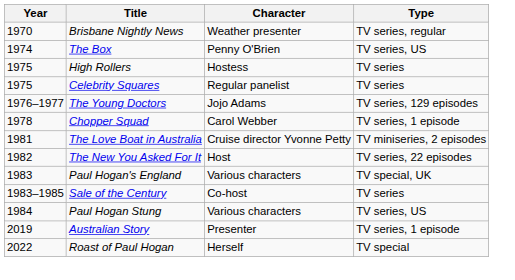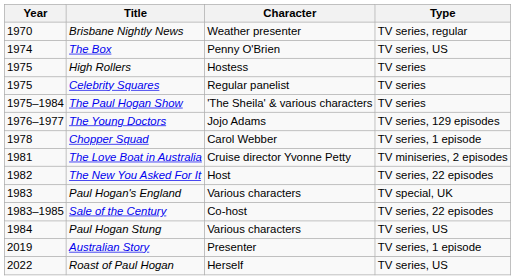 <table class="wikitable">
 <tr>
 <th>Year</th>
 <th>Title</th>
 <th>Character</th>
 <th>Type</th>
 </tr>
 <tr>
 <td>1970</td>
 <td><em>Brisbane Nightly News</em></td>
 <td>Weather presenter</td>
 <td>TV series, regular</td>
 </tr>
 <tr>
 <td>1974</td>
 <td><em><a href='#'>The Box</a></em></td>
 <td>Penny O'Brien</td>
 <td>TV series, US</td>
 </tr>
 <tr>
 <td>1975</td>
 <td><em>High Rollers</em></td>
 <td>Hostess</td>
 <td>TV series</td>
 </tr>
 <tr>
 <td>1975</td>
 <td><em><a href='#'>Celebrity Squares</a></em></td>
 <td>Regular panelist</td>
+<td>TV series</td>
+</tr>
+<tr>
+<td>1975–1984</td>
+<td><em><a href='#'>The Paul Hogan Show</a></em></td>
+<td>'The Sheila' & various characters</td>
 <td>TV series</td>
 </tr>
 <tr>
 <td>1976–1977</td>
 <td><em><a href='#'>The Young Doctors</a></em></td>
 <td>Jojo Adams</td>
 <td>TV series, 129 episodes</td>
 </tr>
 <tr>
 <td>1978</td>
 <td><em><a href='#'>Chopper Squad</a></em></td>
 <td>Carol Webber</td>
 <td>TV series, 1 episode</td>
 </tr>
 <tr>
 <td>1981</td>
 <td><em><a href='#'>The Love Boat in Australia</a></em></td>
 <td>Cruise director Yvonne Petty</td>
 <td>TV miniseries, 2 episodes</td>
 </tr>
 <tr>
 <td>1982</td>
 <td><em><a href='#'>The New You Asked For It</a></em></td>
 <td>Host</td>
 <td>TV series, 22 episodes</td>
 </tr>
 <tr>
 <td>1983</td>
 <td><em>Paul Hogan's England</em></td>
 <td>Various characters</td>
 <td>TV special, UK</td>
 </tr>
 <tr>
 <td>1983–1985</td>
 <td><em><a href='#'>Sale of the Century</a></em></td>
 <td>Co-host</td>
-<td>TV series</td>
+<td>TV series, 22 episodes</td>
 </tr>
 <tr>
 <td>1984</td>
 <td><em>Paul Hogan Stung</em></td>
 <td>Various characters</td>
 <td>TV series, US</td>
 </tr>
 <tr>
 <td>2019</td>
 <td><em><a href='#'>Australian Story</a></em></td>
 <td>Presenter</td>
 <td>TV series, 1 episode</td>
 </tr>
 <tr>
 <td>2022</td>
 <td><em>Roast of Paul Hogan</em></td>
 <td>Herself</td>
-<td>TV special</td>
+<td>TV series, US</td>
 </tr>
 </table>
